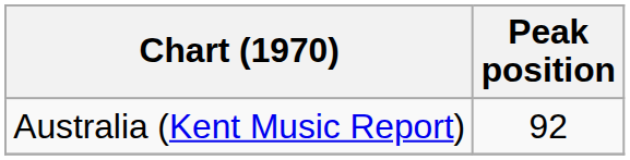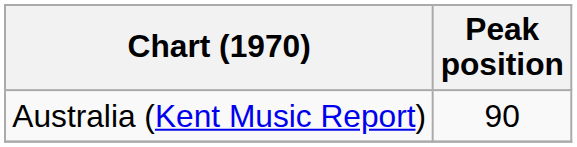 <table class="wikitable">
 <tr>
 <th>Chart (1970)</th>
 <th>Peak<br>position</th>
 </tr>
 <tr>
 <td>Australia (<a href='#'>Kent Music Report</a>)</td>
-<td style="text-align:center;">92</td>
+<td style="text-align:center;">90</td>
 </tr>
 <tr>
 </tr>
 </table>
